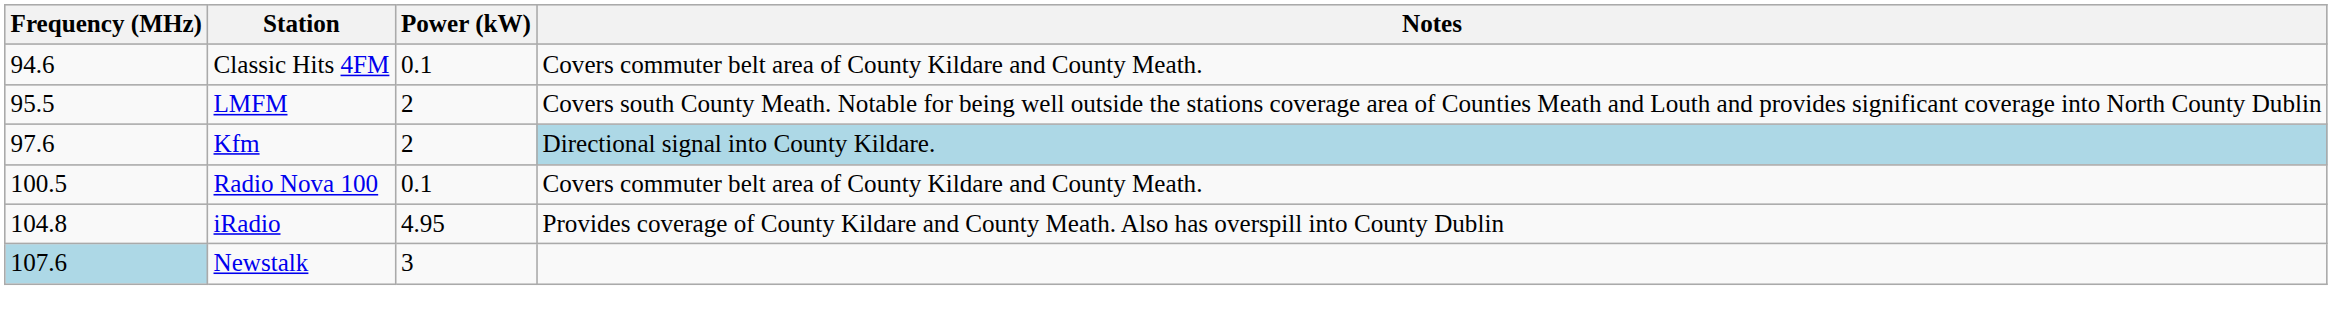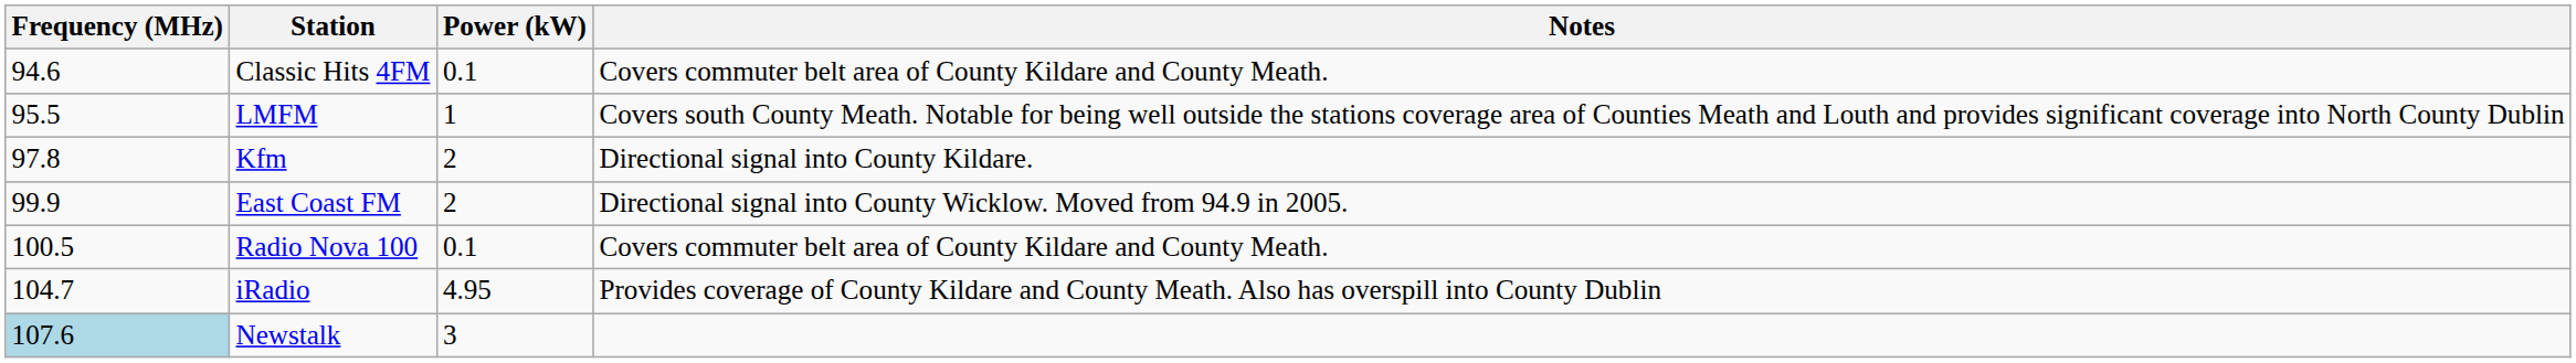 <table class="wikitable sortable">
 <tr>
 <th>Frequency (MHz)</th>
 <th>Station</th>
 <th>Power (kW)</th>
 <th>Notes</th>
 </tr>
 <tr>
 <td>94.6</td>
 <td>Classic Hits <a href='#'>4FM</a></td>
 <td>0.1</td>
 <td>Covers commuter belt area of County Kildare and County Meath.</td>
 </tr>
 <tr>
 <td>95.5</td>
 <td><a href='#'>LMFM</a></td>
-<td>2</td>
+<td>1</td>
 <td>Covers south County Meath. Notable for being well outside the stations coverage area of Counties Meath and Louth and provides significant coverage into North County Dublin</td>
 </tr>
 <tr>
-<td>97.6</td>
+<td>97.8</td>
 <td><a href='#'>Kfm</a></td>
 <td>2</td>
-<td style="background: lightblue;">Directional signal into County Kildare.</td>
+<td>Directional signal into County Kildare.</td>
+</tr>
+<tr>
+<td>99.9</td>
+<td><a href='#'>East Coast FM</a></td>
+<td>2</td>
+<td>Directional signal into County Wicklow. Moved from 94.9 in 2005.</td>
 </tr>
 <tr>
 <td>100.5</td>
 <td><a href='#'>Radio Nova 100</a></td>
 <td>0.1</td>
 <td>Covers commuter belt area of County Kildare and County Meath.</td>
 </tr>
 <tr>
-<td>104.8</td>
+<td>104.7</td>
 <td><a href='#'>iRadio</a></td>
 <td>4.95</td>
 <td>Provides coverage of County Kildare and County Meath. Also has overspill into County Dublin</td>
 </tr>
 <tr>
 <td style="background: lightblue;">107.6</td>
 <td><a href='#'>Newstalk</a></td>
 <td>3</td>
 <td></td>
 </tr>
 </table>
